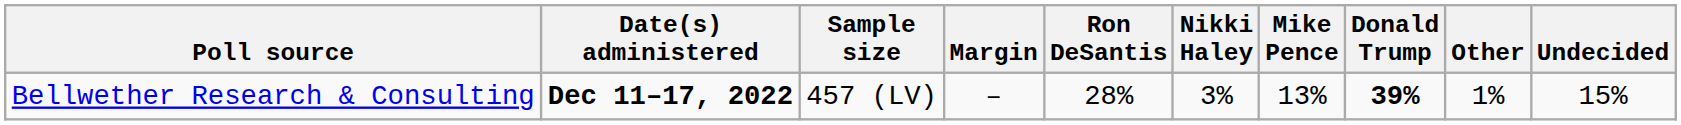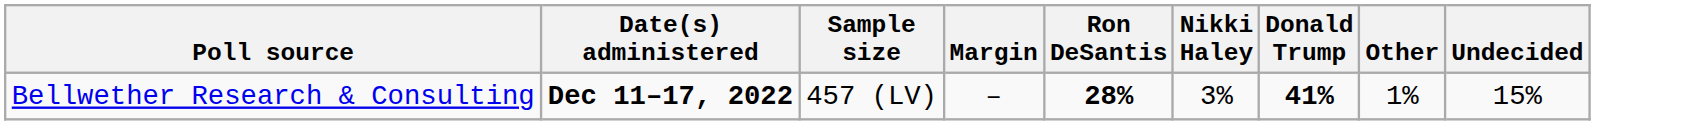 <table class="wikitable mw-datatable" style="font-size:90%;text-align:center;">
 <tr valign=bottom style="font-size:90%;">
 <th>Poll source</th>
 <th>Date(s)<br>administered</th>
 <th>Sample<br>size</th>
 <th>Margin<br></th>
 <th>Ron<br>DeSantis</th>
 <th>Nikki<br>Haley</th>
-<th>Mike<br>Pence</th>
 <th>Donald<br>Trump</th>
 <th>Other</th>
 <th>Undecided</th>
 </tr>
 <tr>
 <td><a href='#'>Bellwether Research & Consulting</a></td>
 <td><strong>Dec 11–17, 2022</strong></td>
 <td>457 (LV)</td>
 <td>–</td>
-<td>28%</td>
+<td><strong>28%</strong></td>
 <td>3%</td>
-<td>13%</td>
-<td><strong>39%</strong></td>
+<td><strong>41%</strong></td>
 <td>1%</td>
 <td>15%</td>
 </tr>
 </table>
